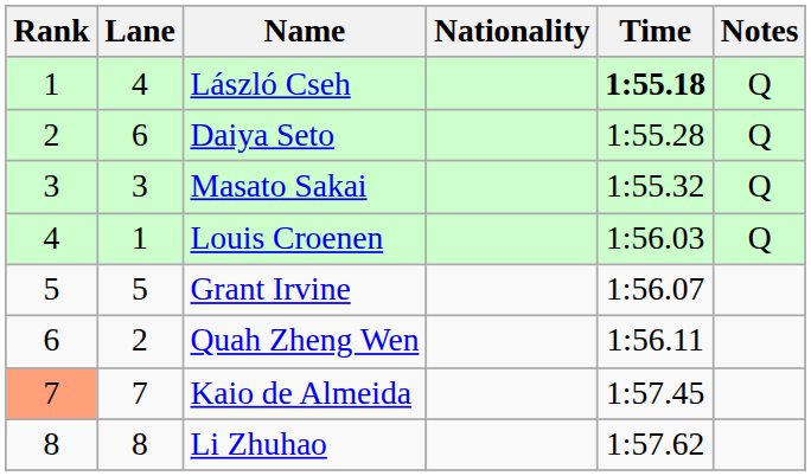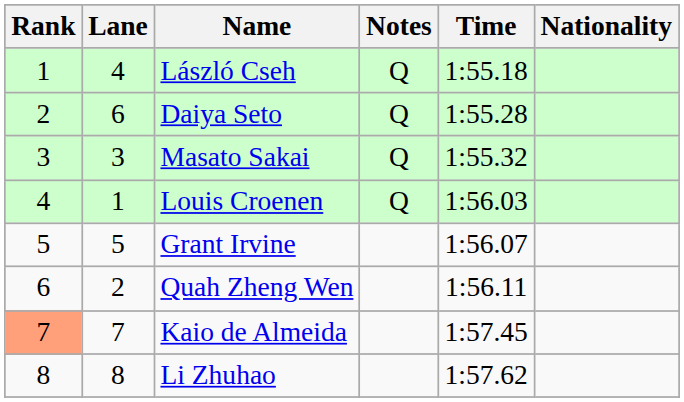 <table class="wikitable sortable" style="text-align:center">
 <tr>
 <th>Rank</th>
 <th>Lane</th>
 <th>Name</th>
+<th>Notes</th>
+<th>Time</th>
 <th>Nationality</th>
-<th>Time</th>
-<th>Notes</th>
 </tr>
 <tr bgcolor=ccffcc>
 <td>1</td>
 <td>4</td>
 <td align=left><a href='#'>László Cseh</a></td>
+<td>Q</td>
+<td>1:55.18</td>
 <td align=left></td>
-<td><strong>1:55.18</strong></td>
-<td>Q</td>
 </tr>
 <tr bgcolor=ccffcc>
 <td>2</td>
 <td>6</td>
 <td align=left><a href='#'>Daiya Seto</a></td>
+<td>Q</td>
+<td>1:55.28</td>
 <td align=left></td>
-<td>1:55.28</td>
-<td>Q</td>
 </tr>
 <tr bgcolor=ccffcc>
 <td>3</td>
 <td>3</td>
 <td align=left><a href='#'>Masato Sakai</a></td>
+<td>Q</td>
+<td>1:55.32</td>
 <td align=left></td>
-<td>1:55.32</td>
-<td>Q</td>
 </tr>
 <tr bgcolor=ccffcc>
 <td>4</td>
 <td>1</td>
 <td align=left><a href='#'>Louis Croenen</a></td>
+<td>Q</td>
+<td>1:56.03</td>
 <td align=left></td>
-<td>1:56.03</td>
-<td>Q</td>
 </tr>
 <tr>
 <td>5</td>
 <td>5</td>
 <td align=left><a href='#'>Grant Irvine</a></td>
+<td></td>
+<td>1:56.07</td>
 <td align=left></td>
-<td>1:56.07</td>
-<td></td>
 </tr>
 <tr>
 <td>6</td>
 <td>2</td>
 <td align=left><a href='#'>Quah Zheng Wen</a></td>
+<td></td>
+<td>1:56.11</td>
 <td align=left></td>
-<td>1:56.11</td>
-<td></td>
 </tr>
 <tr>
 <td style="background: lightsalmon;">7</td>
 <td>7</td>
 <td align=left><a href='#'>Kaio de Almeida</a></td>
+<td></td>
+<td>1:57.45</td>
 <td align=left></td>
-<td>1:57.45</td>
-<td></td>
 </tr>
 <tr>
 <td>8</td>
 <td>8</td>
 <td align=left><a href='#'>Li Zhuhao</a></td>
+<td></td>
+<td>1:57.62</td>
 <td align=left></td>
-<td>1:57.62</td>
-<td></td>
 </tr>
 </table>
